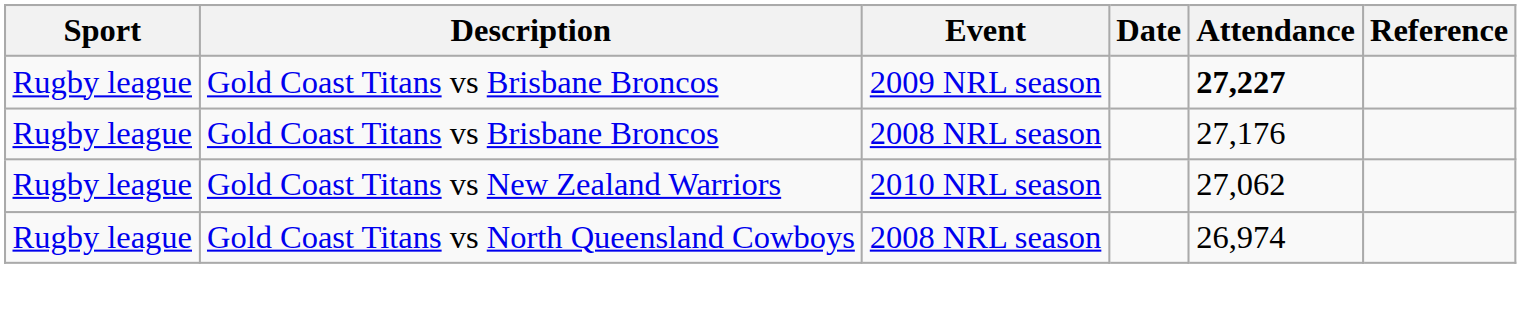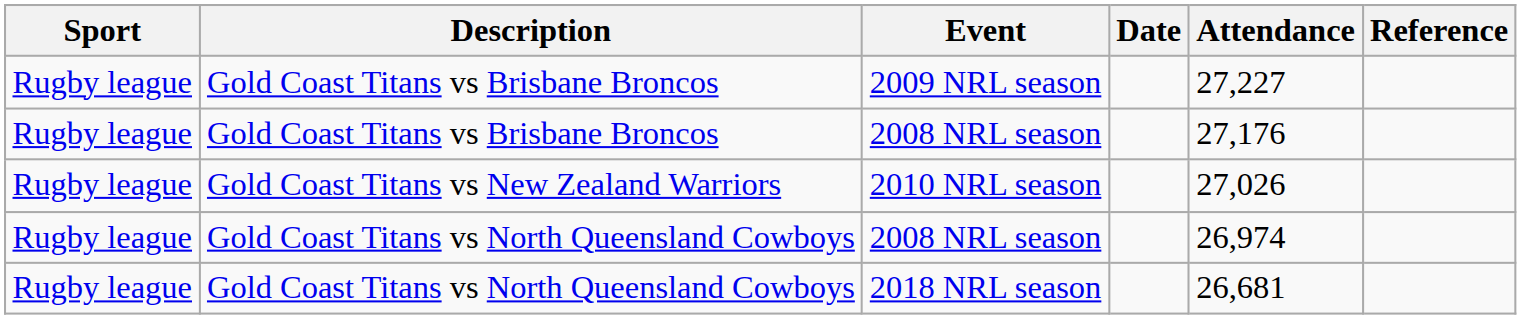 <table class="wikitable">
 <tr>
 <th>Sport</th>
 <th>Description</th>
 <th>Event</th>
 <th>Date</th>
 <th>Attendance</th>
 <th>Reference</th>
 </tr>
 <tr>
 <td><a href='#'>Rugby league</a></td>
 <td><a href='#'>Gold Coast Titans</a> vs <a href='#'>Brisbane Broncos</a></td>
 <td><a href='#'>2009 NRL season</a></td>
 <td></td>
-<td><strong>27,227</strong></td>
+<td>27,227</td>
 <td></td>
 </tr>
 <tr>
 <td><a href='#'>Rugby league</a></td>
 <td><a href='#'>Gold Coast Titans</a> vs <a href='#'>Brisbane Broncos</a></td>
 <td><a href='#'>2008 NRL season</a></td>
 <td></td>
 <td>27,176</td>
 <td></td>
 </tr>
 <tr>
 <td><a href='#'>Rugby league</a></td>
 <td><a href='#'>Gold Coast Titans</a> vs <a href='#'>New Zealand Warriors</a></td>
 <td><a href='#'>2010 NRL season</a></td>
 <td></td>
-<td>27,062</td>
+<td>27,026</td>
 <td></td>
 </tr>
 <tr>
 <td><a href='#'>Rugby league</a></td>
 <td><a href='#'>Gold Coast Titans</a> vs <a href='#'>North Queensland Cowboys</a></td>
 <td><a href='#'>2008 NRL season</a></td>
 <td></td>
 <td>26,974</td>
 <td></td>
 </tr>
+<tr>
+<td><a href='#'>Rugby league</a></td>
+<td><a href='#'>Gold Coast Titans</a> vs <a href='#'>North Queensland Cowboys</a></td>
+<td><a href='#'>2018 NRL season</a></td>
+<td></td>
+<td>26,681</td>
+<td></td>
+</tr>
 </table>
